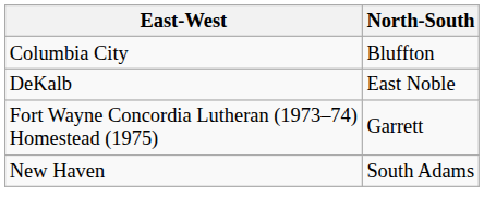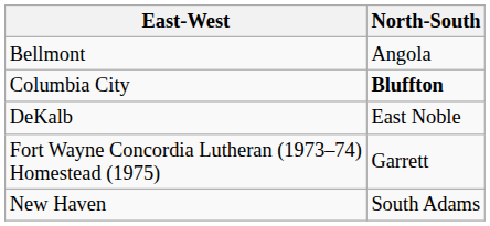 <table class="wikitable" style=>
 <tr>
 <th>East-West</th>
 <th>North-South</th>
 </tr>
 <tr>
+<td>Bellmont</td>
+<td>Angola</td>
+</tr>
+<tr>
 <td>Columbia City</td>
-<td>Bluffton</td>
+<td><strong>Bluffton</strong></td>
 </tr>
 <tr>
 <td>DeKalb</td>
 <td>East Noble</td>
 </tr>
 <tr>
 <td>Fort Wayne Concordia Lutheran (1973–74)<br>Homestead (1975)</td>
 <td>Garrett</td>
 </tr>
 <tr>
 <td>New Haven</td>
 <td>South Adams</td>
 </tr>
 </table>
